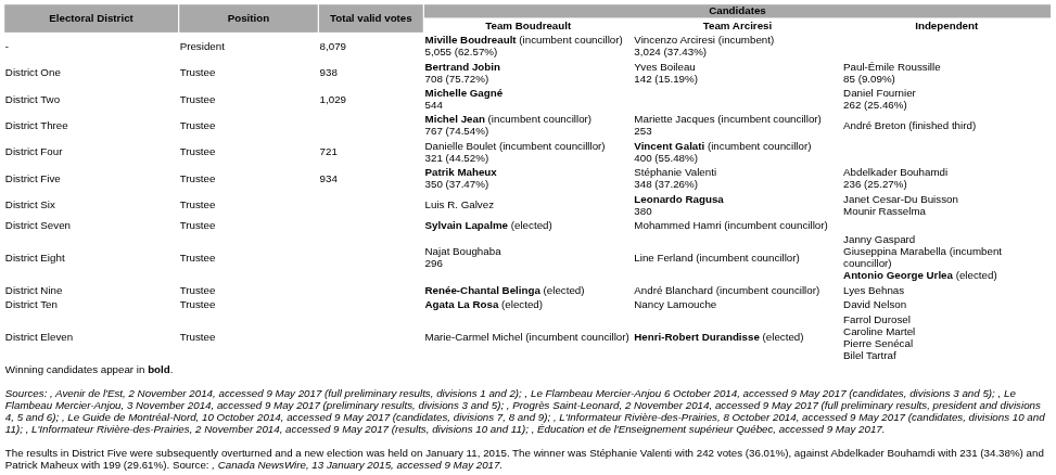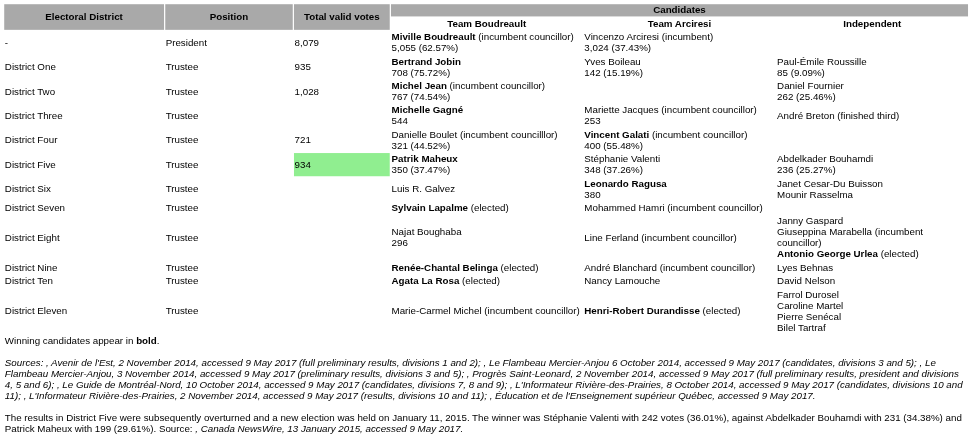 <table class="toccolours collapsible collapsed" style="min-width:40em">
 <tr style="background-color:darkgray;">
 <th width=10% rowspan=2>Electoral District</th>
 <th width=8% rowspan=2>Position</th>
 <th width=6% rowspan=2>Total valid votes</th>
 <th colspan=4>Candidates</th>
 </tr>
 <tr>
 <th width=12% >Team Boudreault</th>
 <th width=12% >Team Arciresi</th>
 <th width=12% >Independent</th>
 </tr>
 <tr>
 <td>-</td>
 <td>President</td>
 <td>8,079</td>
 <td><strong>Miville Boudreault</strong> (incumbent councillor)<br>5,055 (62.57%)</td>
 <td>Vincenzo Arciresi (incumbent)<br>3,024 (37.43%)</td>
 <td></td>
 </tr>
 <tr>
 <td>District One</td>
 <td>Trustee</td>
-<td>938</td>
+<td>935</td>
 <td><strong>Bertrand Jobin</strong><br>708 (75.72%)</td>
 <td>Yves Boileau<br>142 (15.19%)</td>
 <td>Paul-Émile Roussille<br>85 (9.09%)</td>
 </tr>
 <tr>
 <td>District Two</td>
 <td>Trustee</td>
-<td>1,029</td>
-<td><strong>Michelle Gagné</strong><br>544</td>
+<td>1,028</td>
+<td><strong>Michel Jean</strong> (incumbent councillor)<br>767 (74.54%)</td>
 <td></td>
 <td>Daniel Fournier<br>262 (25.46%)</td>
 </tr>
 <tr>
 <td>District Three</td>
 <td>Trustee</td>
 <td></td>
-<td><strong>Michel Jean</strong> (incumbent councillor)<br>767 (74.54%)</td>
+<td><strong>Michelle Gagné</strong><br>544</td>
 <td>Mariette Jacques (incumbent councillor)<br>253</td>
 <td>André Breton (finished third)</td>
 </tr>
 <tr>
 <td>District Four</td>
 <td>Trustee</td>
 <td>721</td>
 <td>Danielle Boulet (incumbent councilllor)<br>321 (44.52%)</td>
 <td><strong>Vincent Galati</strong> (incumbent councillor)<br>400 (55.48%)</td>
 <td></td>
 </tr>
 <tr>
 <td>District Five</td>
 <td>Trustee</td>
-<td>934</td>
+<td style="background: lightgreen;">934</td>
 <td><strong>Patrik Maheux</strong><br>350 (37.47%)</td>
 <td>Stéphanie Valenti<br>348 (37.26%)</td>
 <td>Abdelkader Bouhamdi<br>236 (25.27%)</td>
 </tr>
 <tr>
 <td>District Six</td>
 <td>Trustee</td>
 <td></td>
 <td>Luis R. Galvez</td>
 <td><strong>Leonardo Ragusa</strong><br>380</td>
 <td>Janet Cesar-Du Buisson<br>Mounir Rasselma</td>
 </tr>
 <tr>
 <td>District Seven</td>
 <td>Trustee</td>
 <td></td>
 <td><strong>Sylvain Lapalme</strong> (elected)</td>
 <td>Mohammed Hamri (incumbent councillor)</td>
 <td></td>
 </tr>
 <tr>
 <td>District Eight</td>
 <td>Trustee</td>
 <td></td>
 <td>Najat Boughaba<br>296</td>
 <td>Line Ferland (incumbent councillor)</td>
 <td>Janny Gaspard<br>Giuseppina Marabella (incumbent councillor)<br><strong>Antonio George Urlea</strong> (elected)</td>
 </tr>
 <tr>
 <td>District Nine</td>
 <td>Trustee</td>
 <td></td>
 <td><strong>Renée-Chantal Belinga</strong> (elected)</td>
 <td>André Blanchard (incumbent councillor)</td>
 <td>Lyes Behnas</td>
 </tr>
 <tr>
 <td>District Ten</td>
 <td>Trustee</td>
 <td></td>
 <td><strong>Agata La Rosa</strong> (elected)</td>
 <td>Nancy Lamouche</td>
 <td>David Nelson</td>
 </tr>
 <tr>
 <td>District Eleven</td>
 <td>Trustee</td>
 <td></td>
 <td>Marie-Carmel Michel (incumbent councillor)</td>
 <td><strong>Henri-Robert Durandisse</strong> (elected)</td>
 <td>Farrol Durosel<br>Caroline Martel<br>Pierre Senécal<br>Bilel Tartraf</td>
 </tr>
 <tr>
 <td colspan=6>Winning candidates appear in <strong>bold</strong>.<br><br><em>Sources: , Avenir de l'Est, 2 November 2014, accessed 9 May 2017 (full preliminary results, divisions 1 and 2); , Le Flambeau Mercier-Anjou 6 October 2014, accessed 9 May 2017 (candidates, divisions 3 and 5); , Le Flambeau Mercier-Anjou, 3 November 2014, accessed 9 May 2017 (preliminary results, divisions 3 and 5); , Progrès Saint-Leonard, 2 November 2014, accessed 9 May 2017 (full preliminary results, president and divisions 4, 5 and 6); , Le Guide de Montréal-Nord, 10 October 2014, accessed 9 May 2017 (candidates, divisions 7, 8 and 9); , L'Informateur Rivière-des-Prairies, 8 October 2014, accessed 9 May 2017 (candidates, divisions 10 and 11); , L'Informateur Rivière-des-Prairies, 2 November 2014, accessed 9 May 2017 (results, divisions 10 and 11); , Éducation et de l'Enseignement supérieur Québec, accessed 9 May 2017.</em><br><br>The results in District Five were subsequently overturned and a new election was held on January 11, 2015. The winner was Stéphanie Valenti with 242 votes (36.01%), against Abdelkader Bouhamdi with 231 (34.38%) and Patrick Maheux with 199 (29.61%). Source: <em>, Canada NewsWire, 13 January 2015, accessed 9 May 2017.</em></td>
 </tr>
 </table>
